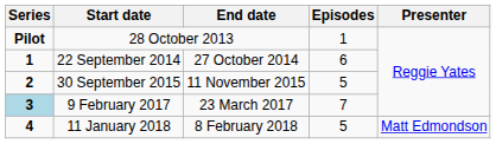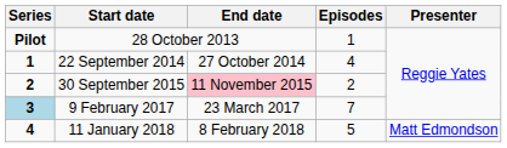 <table class="wikitable" style="text-align:center;">
 <tr>
 <th>Series</th>
 <th>Start date</th>
 <th>End date</th>
 <th>Episodes</th>
 <th>Presenter</th>
 </tr>
 <tr>
 <td><strong>Pilot</strong></td>
 <td colspan="2">28 October 2013</td>
 <td>1</td>
 <td rowspan=4><a href='#'>Reggie Yates</a></td>
 </tr>
 <tr>
 <td><strong>1</strong></td>
 <td>22 September 2014</td>
 <td>27 October 2014</td>
-<td>6</td>
+<td>4</td>
 </tr>
 <tr>
 <td><strong>2</strong></td>
 <td>30 September 2015</td>
-<td>11 November 2015</td>
-<td>5</td>
+<td style="background: pink;">11 November 2015</td>
+<td>2</td>
 </tr>
 <tr>
 <td style="background: lightblue;"><strong>3</strong></td>
 <td>9 February 2017</td>
 <td>23 March 2017</td>
 <td>7</td>
 </tr>
 <tr>
 <td><strong>4</strong></td>
 <td>11 January 2018</td>
 <td>8 February 2018</td>
 <td>5</td>
 <td><a href='#'>Matt Edmondson</a></td>
 </tr>
 </table>
